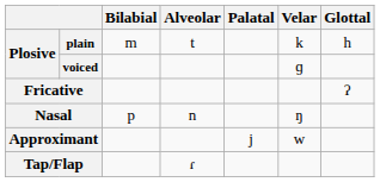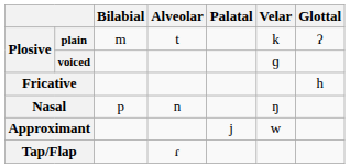 <table class="wikitable" style="text-align: center;">
 <tr>
 <th colspan="2"></th>
 <th>Bilabial</th>
 <th>Alveolar</th>
 <th>Palatal</th>
 <th>Velar</th>
 <th>Glottal</th>
 </tr>
 <tr>
 <th rowspan="2">Plosive</th>
 <th><small>plain</small></th>
 <td>m</td>
 <td>t</td>
 <td></td>
 <td>k</td>
-<td>h</td>
+<td>ʔ</td>
 </tr>
 <tr>
 <th><small>voiced</small></th>
 <td></td>
 <td></td>
 <td></td>
 <td>ɡ</td>
 <td></td>
 </tr>
 <tr>
 <th colspan="2">Fricative</th>
 <td></td>
 <td></td>
 <td></td>
 <td></td>
-<td>ʔ</td>
+<td>h</td>
 </tr>
 <tr>
 <th colspan="2">Nasal</th>
 <td>p</td>
 <td>n</td>
 <td></td>
 <td>ŋ</td>
 <td></td>
 </tr>
 <tr>
 <th colspan="2">Approximant</th>
 <td></td>
 <td></td>
 <td>j</td>
 <td>w</td>
 <td></td>
 </tr>
 <tr>
 <th colspan="2">Tap/Flap</th>
 <td></td>
 <td>ɾ</td>
 <td></td>
 <td></td>
 <td></td>
 </tr>
 </table>
